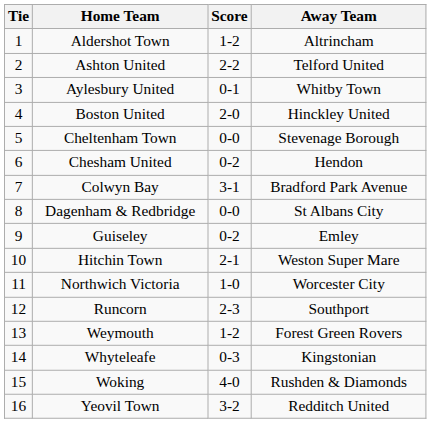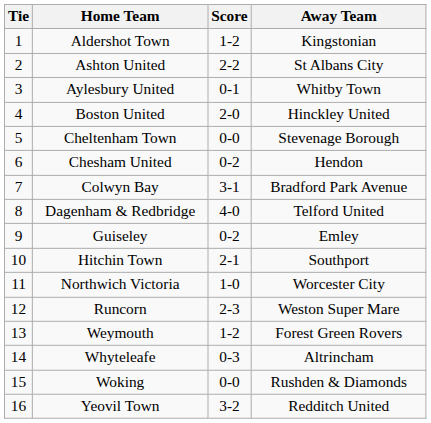 <table class="wikitable" style="text-align:center;">
 <tr>
 <th width=20>Tie</th>
 <th width=175>Home Team</th>
 <th width=20>Score</th>
 <th width=175>Away Team</th>
 </tr>
 <tr>
 <td>1</td>
 <td>Aldershot Town</td>
 <td>1-2</td>
-<td>Altrincham</td>
+<td>Kingstonian</td>
 </tr>
 <tr>
 <td>2</td>
 <td>Ashton United</td>
 <td>2-2</td>
-<td>Telford United</td>
+<td>St Albans City</td>
 </tr>
 <tr>
 <td>3</td>
 <td>Aylesbury United</td>
 <td>0-1</td>
 <td>Whitby Town</td>
 </tr>
 <tr>
 <td>4</td>
 <td>Boston United</td>
 <td>2-0</td>
 <td>Hinckley United</td>
 </tr>
 <tr>
 <td>5</td>
 <td>Cheltenham Town</td>
 <td>0-0</td>
 <td>Stevenage Borough</td>
 </tr>
 <tr>
 <td>6</td>
 <td>Chesham United</td>
 <td>0-2</td>
 <td>Hendon</td>
 </tr>
 <tr>
 <td>7</td>
 <td>Colwyn Bay</td>
 <td>3-1</td>
 <td>Bradford Park Avenue</td>
 </tr>
 <tr>
 <td>8</td>
 <td>Dagenham & Redbridge</td>
-<td>0-0</td>
-<td>St Albans City</td>
+<td>4-0</td>
+<td>Telford United</td>
 </tr>
 <tr>
 <td>9</td>
 <td>Guiseley</td>
 <td>0-2</td>
 <td>Emley</td>
 </tr>
 <tr>
 <td>10</td>
 <td>Hitchin Town</td>
 <td>2-1</td>
-<td>Weston Super Mare</td>
+<td>Southport</td>
 </tr>
 <tr>
 <td>11</td>
 <td>Northwich Victoria</td>
 <td>1-0</td>
 <td>Worcester City</td>
 </tr>
 <tr>
 <td>12</td>
 <td>Runcorn</td>
 <td>2-3</td>
-<td>Southport</td>
+<td>Weston Super Mare</td>
 </tr>
 <tr>
 <td>13</td>
 <td>Weymouth</td>
 <td>1-2</td>
 <td>Forest Green Rovers</td>
 </tr>
 <tr>
 <td>14</td>
 <td>Whyteleafe</td>
 <td>0-3</td>
-<td>Kingstonian</td>
+<td>Altrincham</td>
 </tr>
 <tr>
 <td>15</td>
 <td>Woking</td>
-<td>4-0</td>
+<td>0-0</td>
 <td>Rushden & Diamonds</td>
 </tr>
 <tr>
 <td>16</td>
 <td>Yeovil Town</td>
 <td>3-2</td>
 <td>Redditch United</td>
 </tr>
 </table>
